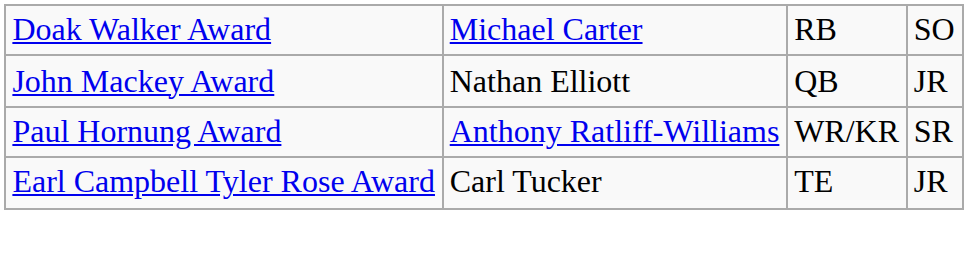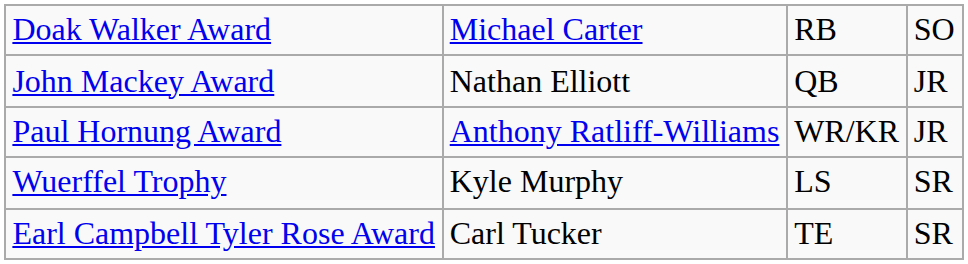 <table class="wikitable">
 <tr>
 <td><a href='#'>Doak Walker Award</a></td>
 <td><a href='#'>Michael Carter</a></td>
 <td>RB</td>
 <td>SO</td>
 </tr>
 <tr>
 <td><a href='#'>John Mackey Award</a></td>
 <td>Nathan Elliott</td>
 <td>QB</td>
 <td>JR</td>
 </tr>
 <tr>
 <td><a href='#'>Paul Hornung Award</a></td>
 <td><a href='#'>Anthony Ratliff-Williams</a></td>
 <td>WR/KR</td>
+<td>JR</td>
+</tr>
+<tr>
+<td><a href='#'>Wuerffel Trophy</a></td>
+<td>Kyle Murphy</td>
+<td>LS</td>
 <td>SR</td>
 </tr>
 <tr>
 <td><a href='#'>Earl Campbell Tyler Rose Award</a></td>
 <td>Carl Tucker</td>
 <td>TE</td>
-<td>JR</td>
+<td>SR</td>
 </tr>
 </table>
